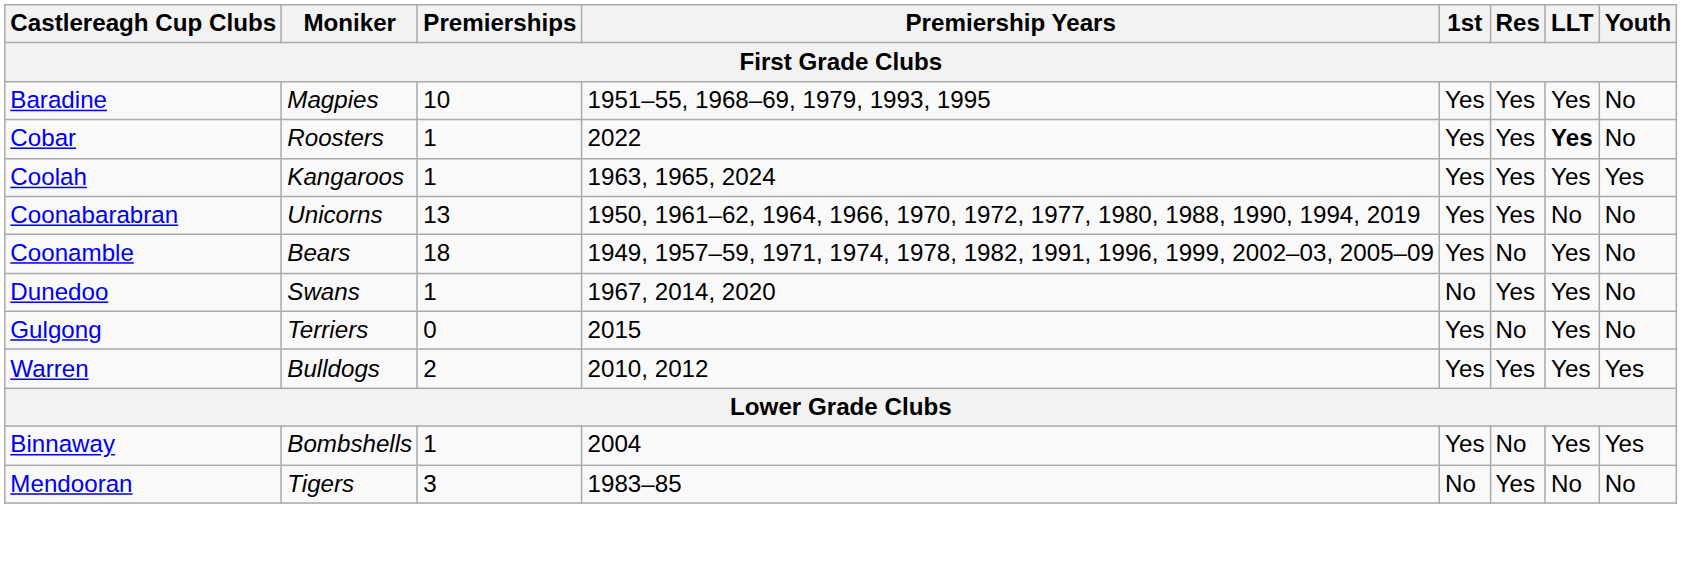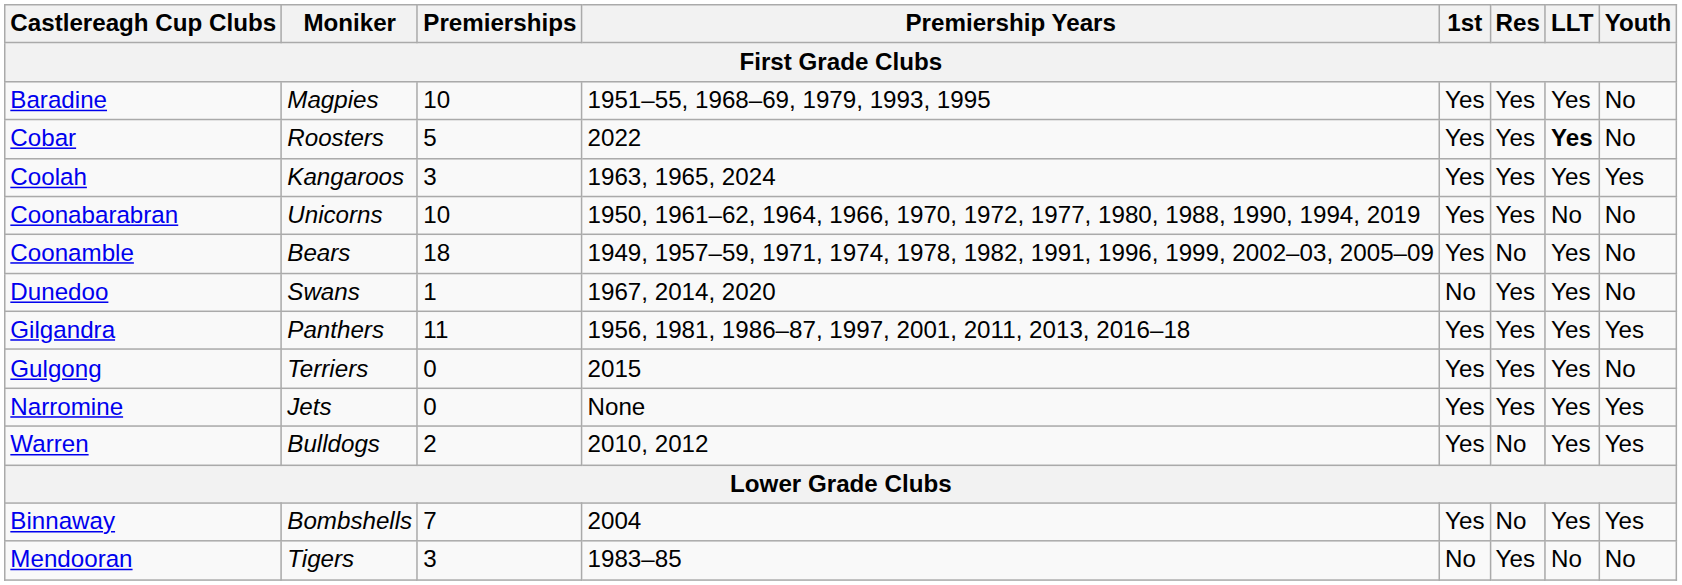 <table class="wikitable sortable">
 <tr>
 <th>Castlereagh Cup Clubs</th>
 <th>Moniker</th>
 <th>Premierships</th>
 <th>Premiership Years</th>
 <th>1st</th>
 <th>Res</th>
 <th>LLT</th>
 <th>Youth</th>
 </tr>
 <tr>
 <th colspan="8">First Grade Clubs</th>
 </tr>
 <tr>
 <td> <a href='#'>Baradine</a></td>
 <td><em>Magpies</em></td>
 <td>10</td>
 <td>1951–55, 1968–69, 1979, 1993, 1995</td>
 <td>Yes</td>
 <td>Yes</td>
 <td>Yes</td>
 <td>No</td>
 </tr>
 <tr>
 <td> <a href='#'>Cobar</a></td>
 <td><em>Roosters</em></td>
-<td>1</td>
+<td>5</td>
 <td>2022</td>
 <td>Yes</td>
 <td>Yes</td>
 <td><strong>Yes</strong></td>
 <td>No</td>
 </tr>
 <tr>
 <td> <a href='#'>Coolah</a></td>
 <td><em>Kangaroos</em></td>
-<td>1</td>
+<td>3</td>
 <td>1963, 1965, 2024</td>
 <td>Yes</td>
 <td>Yes</td>
 <td>Yes</td>
 <td>Yes</td>
 </tr>
 <tr>
 <td> <a href='#'>Coonabarabran</a></td>
 <td><em>Unicorns</em></td>
-<td>13</td>
+<td>10</td>
 <td>1950, 1961–62, 1964, 1966, 1970, 1972, 1977, 1980, 1988, 1990, 1994, 2019</td>
 <td>Yes</td>
 <td>Yes</td>
 <td>No</td>
 <td>No</td>
 </tr>
 <tr>
 <td> <a href='#'>Coonamble</a></td>
 <td><em>Bears</em></td>
 <td>18</td>
 <td>1949, 1957–59, 1971, 1974, 1978, 1982, 1991, 1996, 1999, 2002–03, 2005–09</td>
 <td>Yes</td>
 <td>No</td>
 <td>Yes</td>
 <td>No</td>
 </tr>
 <tr>
 <td> <a href='#'>Dunedoo</a></td>
 <td><em>Swans</em></td>
 <td>1</td>
 <td>1967, 2014, 2020</td>
 <td>No</td>
 <td>Yes</td>
 <td>Yes</td>
 <td>No</td>
 </tr>
 <tr>
+<td> <a href='#'>Gilgandra</a></td>
+<td><em>Panthers</em></td>
+<td>11</td>
+<td>1956, 1981, 1986–87, 1997, 2001, 2011, 2013, 2016–18</td>
+<td>Yes</td>
+<td>Yes</td>
+<td>Yes</td>
+<td>Yes</td>
+</tr>
+<tr>
 <td> <a href='#'>Gulgong</a></td>
 <td><em>Terriers</em></td>
 <td>0</td>
 <td>2015</td>
 <td>Yes</td>
-<td>No</td>
+<td>Yes</td>
 <td>Yes</td>
 <td>No</td>
+</tr>
+<tr>
+<td> <a href='#'>Narromine</a></td>
+<td><em>Jets</em></td>
+<td>0</td>
+<td>None</td>
+<td>Yes</td>
+<td>Yes</td>
+<td>Yes</td>
+<td>Yes</td>
 </tr>
 <tr>
 <td> <a href='#'>Warren</a></td>
 <td><em>Bulldogs</em></td>
 <td>2</td>
 <td>2010, 2012</td>
 <td>Yes</td>
-<td>Yes</td>
+<td>No</td>
 <td>Yes</td>
 <td>Yes</td>
 </tr>
 <tr>
 <th colspan="8">Lower Grade Clubs</th>
 </tr>
 <tr>
 <td> <a href='#'>Binnaway</a></td>
 <td><em>Bombshells</em></td>
-<td>1</td>
+<td>7</td>
 <td>2004</td>
 <td>Yes</td>
 <td>No</td>
 <td>Yes</td>
 <td>Yes</td>
 </tr>
 <tr>
 <td> <a href='#'>Mendooran</a></td>
 <td><em>Tigers</em></td>
 <td>3</td>
 <td>1983–85</td>
 <td>No</td>
 <td>Yes</td>
 <td>No</td>
 <td>No</td>
 </tr>
 </table>
